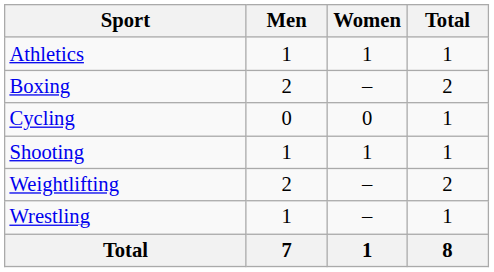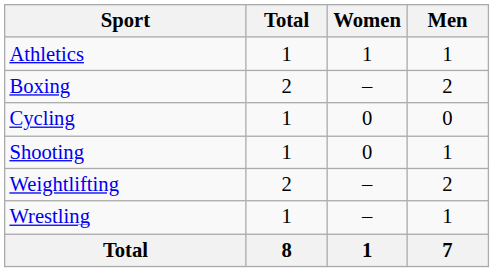 <table class="wikitable sortable" style="text-align:center;">
 <tr>
 <th width=180>Sport</th>
+<th width=55>Total</th>
+<th width=55>Women</th>
 <th width=55>Men</th>
-<th width=55>Women</th>
-<th width=55>Total</th>
 </tr>
 <tr>
 <td align=left><a href='#'>Athletics</a></td>
 <td>1</td>
 <td>1</td>
 <td>1</td>
 </tr>
 <tr>
 <td align=left><a href='#'>Boxing</a></td>
 <td>2</td>
 <td>–</td>
 <td>2</td>
 </tr>
 <tr>
 <td align=left><a href='#'>Cycling</a></td>
+<td>1</td>
 <td>0</td>
 <td>0</td>
-<td>1</td>
 </tr>
 <tr>
 <td align=left><a href='#'>Shooting</a></td>
 <td>1</td>
-<td>1</td>
+<td>0</td>
 <td>1</td>
 </tr>
 <tr>
 <td align=left><a href='#'>Weightlifting</a></td>
 <td>2</td>
 <td>–</td>
 <td>2</td>
 </tr>
 <tr>
 <td align=left><a href='#'>Wrestling</a></td>
 <td>1</td>
 <td>–</td>
 <td>1</td>
 </tr>
 <tr>
 <th>Total</th>
+<th>8</th>
+<th>1</th>
 <th>7</th>
-<th>1</th>
-<th>8</th>
 </tr>
 </table>
